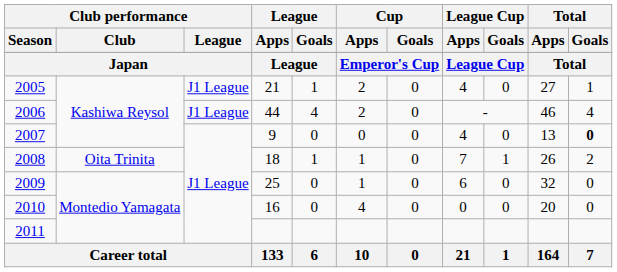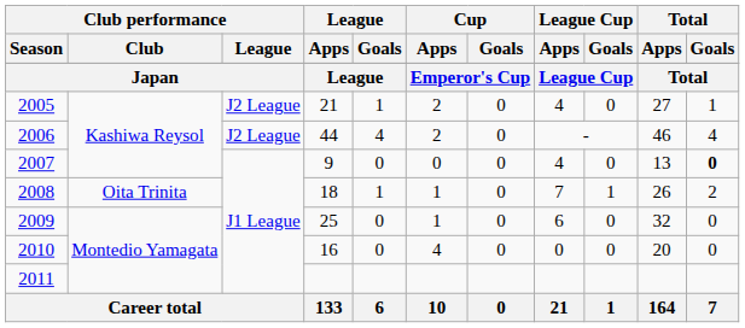 <table class="wikitable" style="text-align:center">
 <tr>
 <th colspan=3>Club performance</th>
 <th colspan=2>League</th>
 <th colspan=2>Cup</th>
 <th colspan=2>League Cup</th>
 <th colspan=2>Total</th>
 </tr>
 <tr>
 <th>Season</th>
 <th>Club</th>
 <th>League</th>
 <th>Apps</th>
 <th>Goals</th>
 <th>Apps</th>
 <th>Goals</th>
 <th>Apps</th>
 <th>Goals</th>
 <th>Apps</th>
 <th>Goals</th>
 </tr>
 <tr>
 </tr>
 <tr>
 <th colspan=3>Japan</th>
 <th colspan=2>League</th>
 <th colspan=2><a href='#'>Emperor's Cup</a></th>
 <th colspan=2><a href='#'>League Cup</a></th>
 <th colspan=2>Total</th>
 </tr>
 <tr>
 <td><a href='#'>2005</a></td>
 <td rowspan="3"><a href='#'>Kashiwa Reysol</a></td>
-<td><a href='#'>J1 League</a></td>
+<td><a href='#'>J2 League</a></td>
 <td>21</td>
 <td>1</td>
 <td>2</td>
 <td>0</td>
 <td>4</td>
 <td>0</td>
 <td>27</td>
 <td>1</td>
 </tr>
 <tr>
 <td><a href='#'>2006</a></td>
-<td><a href='#'>J1 League</a></td>
+<td><a href='#'>J2 League</a></td>
 <td>44</td>
 <td>4</td>
 <td>2</td>
 <td>0</td>
 <td colspan="2">-</td>
 <td>46</td>
 <td>4</td>
 </tr>
 <tr>
 <td><a href='#'>2007</a></td>
 <td rowspan="5"><a href='#'>J1 League</a></td>
 <td>9</td>
 <td>0</td>
 <td>0</td>
 <td>0</td>
 <td>4</td>
 <td>0</td>
 <td>13</td>
 <td><strong>0</strong></td>
 </tr>
 <tr>
 <td><a href='#'>2008</a></td>
 <td><a href='#'>Oita Trinita</a></td>
 <td>18</td>
 <td>1</td>
 <td>1</td>
 <td>0</td>
 <td>7</td>
 <td>1</td>
 <td>26</td>
 <td>2</td>
 </tr>
 <tr>
 <td><a href='#'>2009</a></td>
 <td rowspan="3"><a href='#'>Montedio Yamagata</a></td>
 <td>25</td>
 <td>0</td>
 <td>1</td>
 <td>0</td>
 <td>6</td>
 <td>0</td>
 <td>32</td>
 <td>0</td>
 </tr>
 <tr>
 <td><a href='#'>2010</a></td>
 <td>16</td>
 <td>0</td>
 <td>4</td>
 <td>0</td>
 <td>0</td>
 <td>0</td>
 <td>20</td>
 <td>0</td>
 </tr>
 <tr>
 <td><a href='#'>2011</a></td>
 <td></td>
 <td></td>
 <td></td>
 <td></td>
 <td></td>
 <td></td>
 <td></td>
 <td></td>
 </tr>
 <tr>
 <th colspan=3>Career total</th>
 <th>133</th>
 <th>6</th>
 <th>10</th>
 <th>0</th>
 <th>21</th>
 <th>1</th>
 <th>164</th>
 <th>7</th>
 </tr>
 </table>
